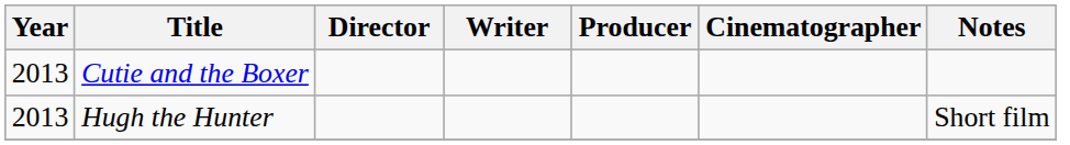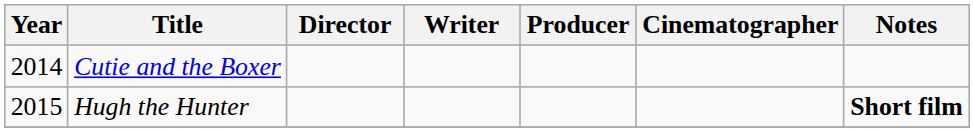 <table class="wikitable">
 <tr>
 <th>Year</th>
 <th>Title</th>
 <th style="width:65px;">Director</th>
 <th style="width:65px;">Writer</th>
 <th style="width:65px;">Producer</th>
 <th style="width:65px;">Cinematographer</th>
 <th>Notes</th>
 </tr>
 <tr>
-<td>2013</td>
+<td>2014</td>
 <td><em><a href='#'>Cutie and the Boxer</a></em></td>
 <td></td>
 <td></td>
 <td></td>
 <td></td>
 </tr>
 <tr>
-<td>2013</td>
+<td>2015</td>
 <td><em>Hugh the Hunter</em></td>
 <td></td>
 <td></td>
 <td></td>
 <td></td>
-<td>Short film</td>
+<td><strong>Short film</strong></td>
 </tr>
 <tr>
 </tr>
 </table>
